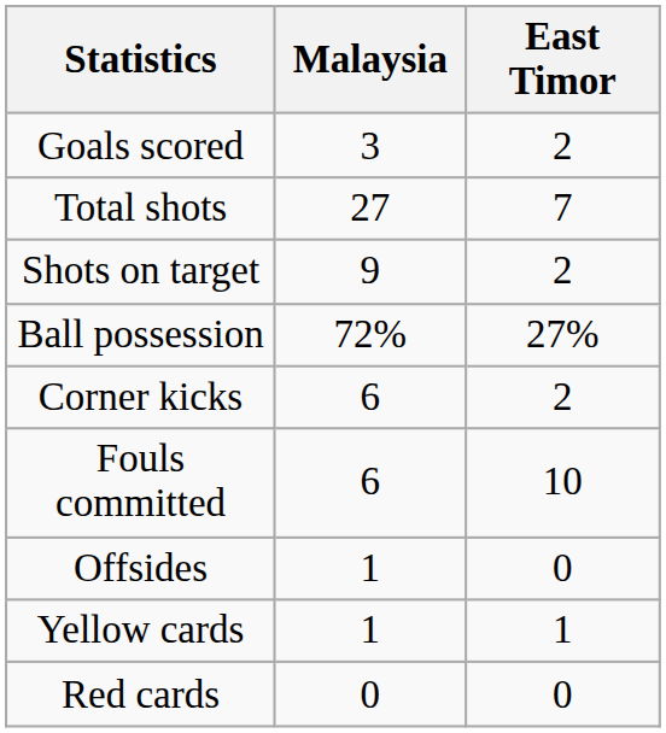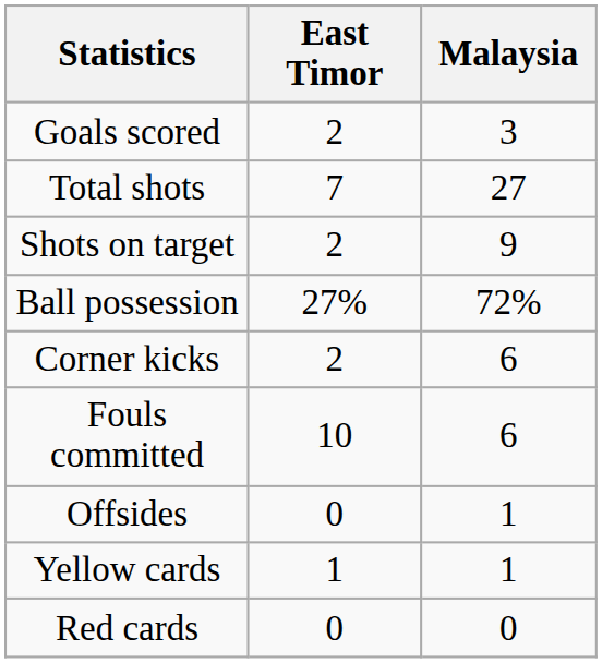 <table class="wikitable" style="text-align:center; margin:auto;">
 <tr>
 <th scope=col width=100>Statistics</th>
+<th scope=col width=70>East Timor</th>
 <th scope=col width=70>Malaysia</th>
-<th scope=col width=70>East Timor</th>
 </tr>
 <tr>
 <td>Goals scored</td>
+<td>2</td>
 <td>3</td>
-<td>2</td>
 </tr>
 <tr>
 <td>Total shots</td>
+<td>7</td>
 <td>27</td>
-<td>7</td>
 </tr>
 <tr>
 <td>Shots on target</td>
+<td>2</td>
 <td>9</td>
-<td>2</td>
 </tr>
 <tr>
 <td>Ball possession</td>
+<td>27%</td>
 <td>72%</td>
-<td>27%</td>
 </tr>
 <tr>
 <td>Corner kicks</td>
+<td>2</td>
 <td>6</td>
-<td>2</td>
 </tr>
 <tr>
 <td>Fouls committed</td>
+<td>10</td>
 <td>6</td>
-<td>10</td>
 </tr>
 <tr>
 <td>Offsides</td>
+<td>0</td>
 <td>1</td>
-<td>0</td>
 </tr>
 <tr>
 <td>Yellow cards</td>
 <td>1</td>
 <td>1</td>
 </tr>
 <tr>
 <td>Red cards</td>
 <td>0</td>
 <td>0</td>
 </tr>
 </table>
